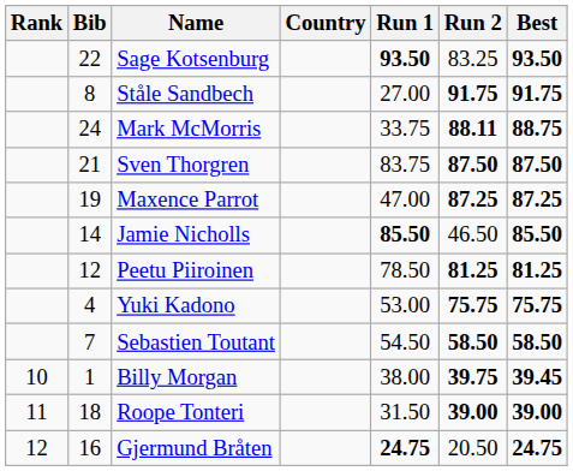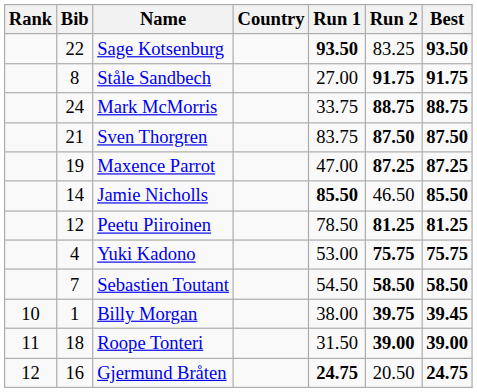 <table class="wikitable sortable" style="text-align:center">
 <tr>
 <th>Rank</th>
 <th>Bib</th>
 <th>Name</th>
 <th>Country</th>
 <th>Run 1</th>
 <th>Run 2</th>
 <th>Best</th>
 </tr>
 <tr>
 <td></td>
 <td>22</td>
 <td align=left><a href='#'>Sage Kotsenburg</a></td>
 <td align=left></td>
 <td><strong>93.50</strong></td>
 <td>83.25</td>
 <td><strong>93.50</strong></td>
 </tr>
 <tr>
 <td></td>
 <td>8</td>
 <td align=left><a href='#'>Ståle Sandbech</a></td>
 <td align=left></td>
 <td>27.00</td>
 <td><strong>91.75</strong></td>
 <td><strong>91.75</strong></td>
 </tr>
 <tr>
 <td></td>
 <td>24</td>
 <td align=left><a href='#'>Mark McMorris</a></td>
 <td align=left></td>
 <td>33.75</td>
-<td><strong>88.11</strong></td>
+<td><strong>88.75</strong></td>
 <td><strong>88.75</strong></td>
 </tr>
 <tr>
 <td></td>
 <td>21</td>
 <td align=left><a href='#'>Sven Thorgren</a></td>
 <td align=left></td>
 <td>83.75</td>
 <td><strong>87.50</strong></td>
 <td><strong>87.50</strong></td>
 </tr>
 <tr>
 <td></td>
 <td>19</td>
 <td align=left><a href='#'>Maxence Parrot</a></td>
 <td align=left></td>
 <td>47.00</td>
 <td><strong>87.25</strong></td>
 <td><strong>87.25</strong></td>
 </tr>
 <tr>
 <td></td>
 <td>14</td>
 <td align=left><a href='#'>Jamie Nicholls</a></td>
 <td align=left></td>
 <td><strong>85.50</strong></td>
 <td>46.50</td>
 <td><strong>85.50</strong></td>
 </tr>
 <tr>
 <td></td>
 <td>12</td>
 <td align=left><a href='#'>Peetu Piiroinen</a></td>
 <td align=left></td>
 <td>78.50</td>
 <td><strong>81.25</strong></td>
 <td><strong>81.25</strong></td>
 </tr>
 <tr>
 <td></td>
 <td>4</td>
 <td align=left><a href='#'>Yuki Kadono</a></td>
 <td align=left></td>
 <td>53.00</td>
 <td><strong>75.75</strong></td>
 <td><strong>75.75</strong></td>
 </tr>
 <tr>
 <td></td>
 <td>7</td>
 <td align=left><a href='#'>Sebastien Toutant</a></td>
 <td align=left></td>
 <td>54.50</td>
 <td><strong>58.50</strong></td>
 <td><strong>58.50</strong></td>
 </tr>
 <tr>
 <td>10</td>
 <td>1</td>
 <td align=left><a href='#'>Billy Morgan</a></td>
 <td align=left></td>
 <td>38.00</td>
 <td><strong>39.75</strong></td>
 <td><strong>39.45</strong></td>
 </tr>
 <tr>
 <td>11</td>
 <td>18</td>
 <td align=left><a href='#'>Roope Tonteri</a></td>
 <td align=left></td>
 <td>31.50</td>
 <td><strong>39.00</strong></td>
 <td><strong>39.00</strong></td>
 </tr>
 <tr>
 <td>12</td>
 <td>16</td>
 <td align=left><a href='#'>Gjermund Bråten</a></td>
 <td align=left></td>
 <td><strong>24.75</strong></td>
 <td>20.50</td>
 <td><strong>24.75</strong></td>
 </tr>
 </table>
